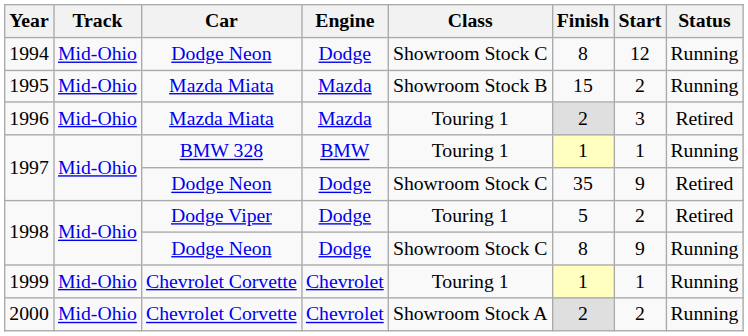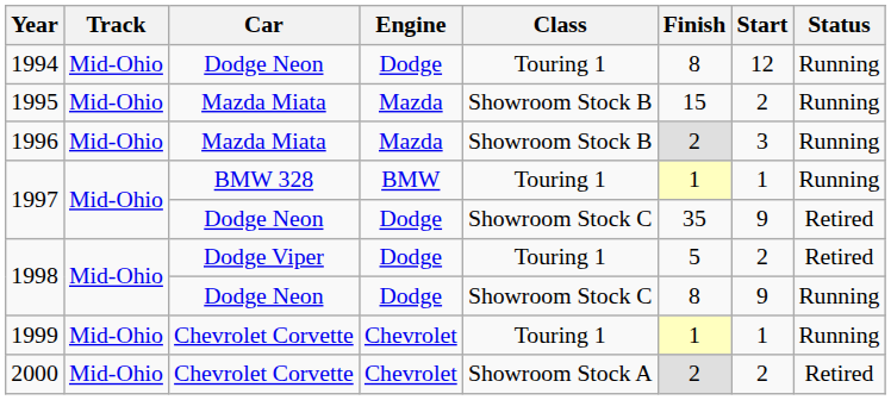 <table class="wikitable" style="text-align:center; font-size:90%">
 <tr>
 <th>Year</th>
 <th>Track</th>
 <th>Car</th>
 <th>Engine</th>
 <th>Class</th>
 <th>Finish</th>
 <th>Start</th>
 <th>Status</th>
 </tr>
 <tr>
 <td>1994</td>
 <td><a href='#'>Mid-Ohio</a></td>
 <td><a href='#'>Dodge Neon</a></td>
 <td><a href='#'>Dodge</a></td>
-<td>Showroom Stock C</td>
+<td>Touring 1</td>
 <td>8</td>
 <td>12</td>
 <td>Running</td>
 </tr>
 <tr>
 <td>1995</td>
 <td><a href='#'>Mid-Ohio</a></td>
 <td><a href='#'>Mazda Miata</a></td>
 <td><a href='#'>Mazda</a></td>
 <td>Showroom Stock B</td>
 <td>15</td>
 <td>2</td>
 <td>Running</td>
 </tr>
 <tr>
 <td>1996</td>
 <td><a href='#'>Mid-Ohio</a></td>
 <td><a href='#'>Mazda Miata</a></td>
 <td><a href='#'>Mazda</a></td>
-<td>Touring 1</td>
+<td>Showroom Stock B</td>
 <td style="background:#DFDFDF;">2</td>
 <td>3</td>
-<td>Retired</td>
+<td>Running</td>
 </tr>
 <tr>
 <td rowspan=2>1997</td>
 <td rowspan=2><a href='#'>Mid-Ohio</a></td>
 <td><a href='#'>BMW 328</a></td>
 <td><a href='#'>BMW</a></td>
 <td>Touring 1</td>
 <td style="background:#FFFFBF;">1</td>
 <td>1</td>
 <td>Running</td>
 </tr>
 <tr>
 <td><a href='#'>Dodge Neon</a></td>
 <td><a href='#'>Dodge</a></td>
 <td>Showroom Stock C</td>
 <td>35</td>
 <td>9</td>
 <td>Retired</td>
 </tr>
 <tr>
 <td rowspan=2>1998</td>
 <td rowspan=2><a href='#'>Mid-Ohio</a></td>
 <td><a href='#'>Dodge Viper</a></td>
 <td><a href='#'>Dodge</a></td>
 <td>Touring 1</td>
 <td>5</td>
 <td>2</td>
 <td>Retired</td>
 </tr>
 <tr>
 <td><a href='#'>Dodge Neon</a></td>
 <td><a href='#'>Dodge</a></td>
 <td>Showroom Stock C</td>
 <td>8</td>
 <td>9</td>
 <td>Running</td>
 </tr>
 <tr>
 <td>1999</td>
 <td><a href='#'>Mid-Ohio</a></td>
 <td><a href='#'>Chevrolet Corvette</a></td>
 <td><a href='#'>Chevrolet</a></td>
 <td>Touring 1</td>
 <td style="background:#FFFFBF;">1</td>
 <td>1</td>
 <td>Running</td>
 </tr>
 <tr>
 <td>2000</td>
 <td><a href='#'>Mid-Ohio</a></td>
 <td><a href='#'>Chevrolet Corvette</a></td>
 <td><a href='#'>Chevrolet</a></td>
 <td>Showroom Stock A</td>
 <td style="background:#DFDFDF;">2</td>
 <td>2</td>
-<td>Running</td>
+<td>Retired</td>
 </tr>
 </table>
